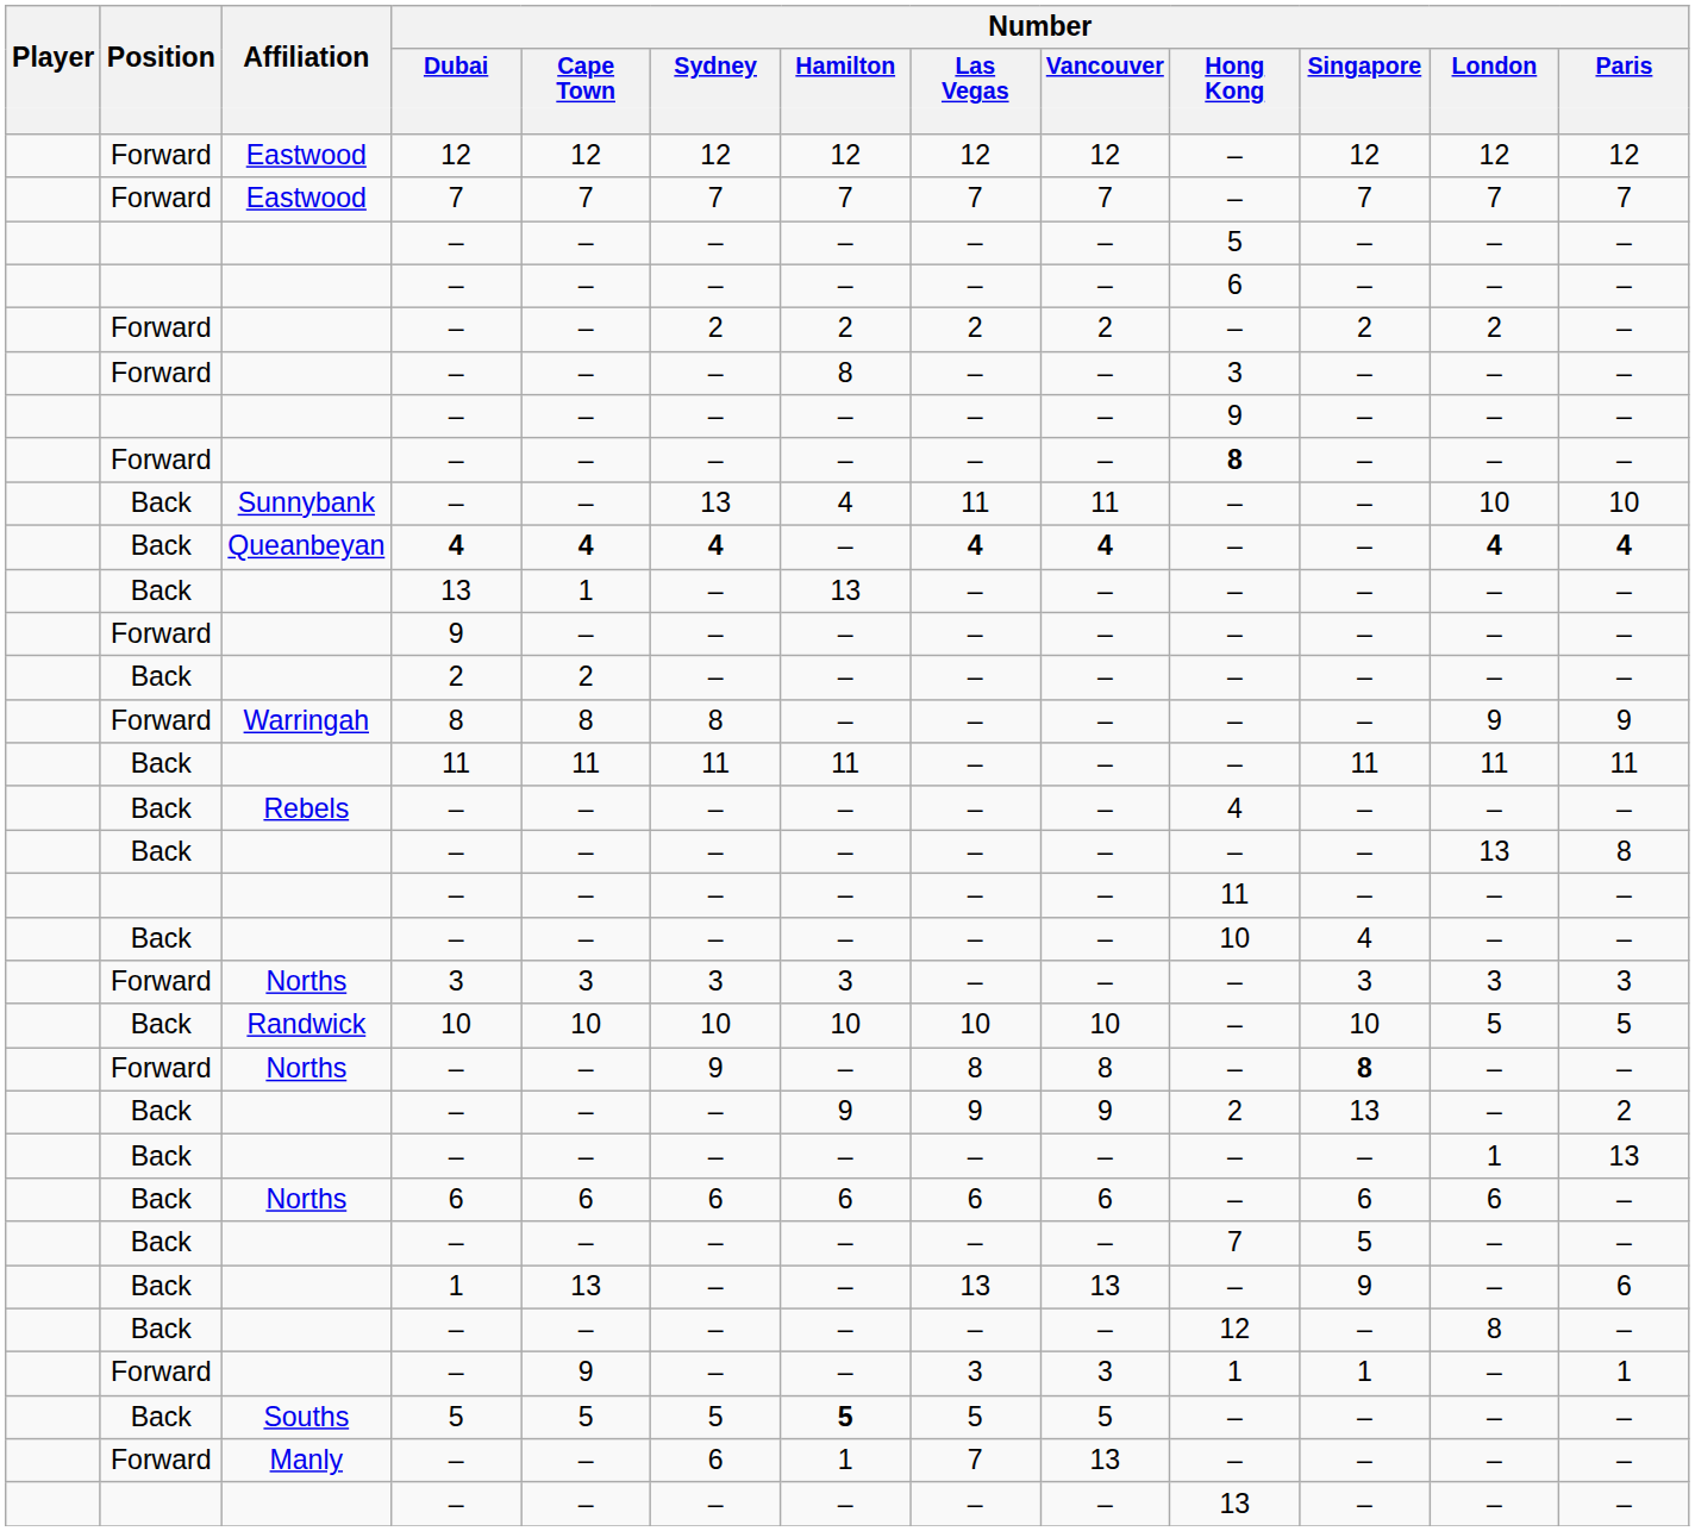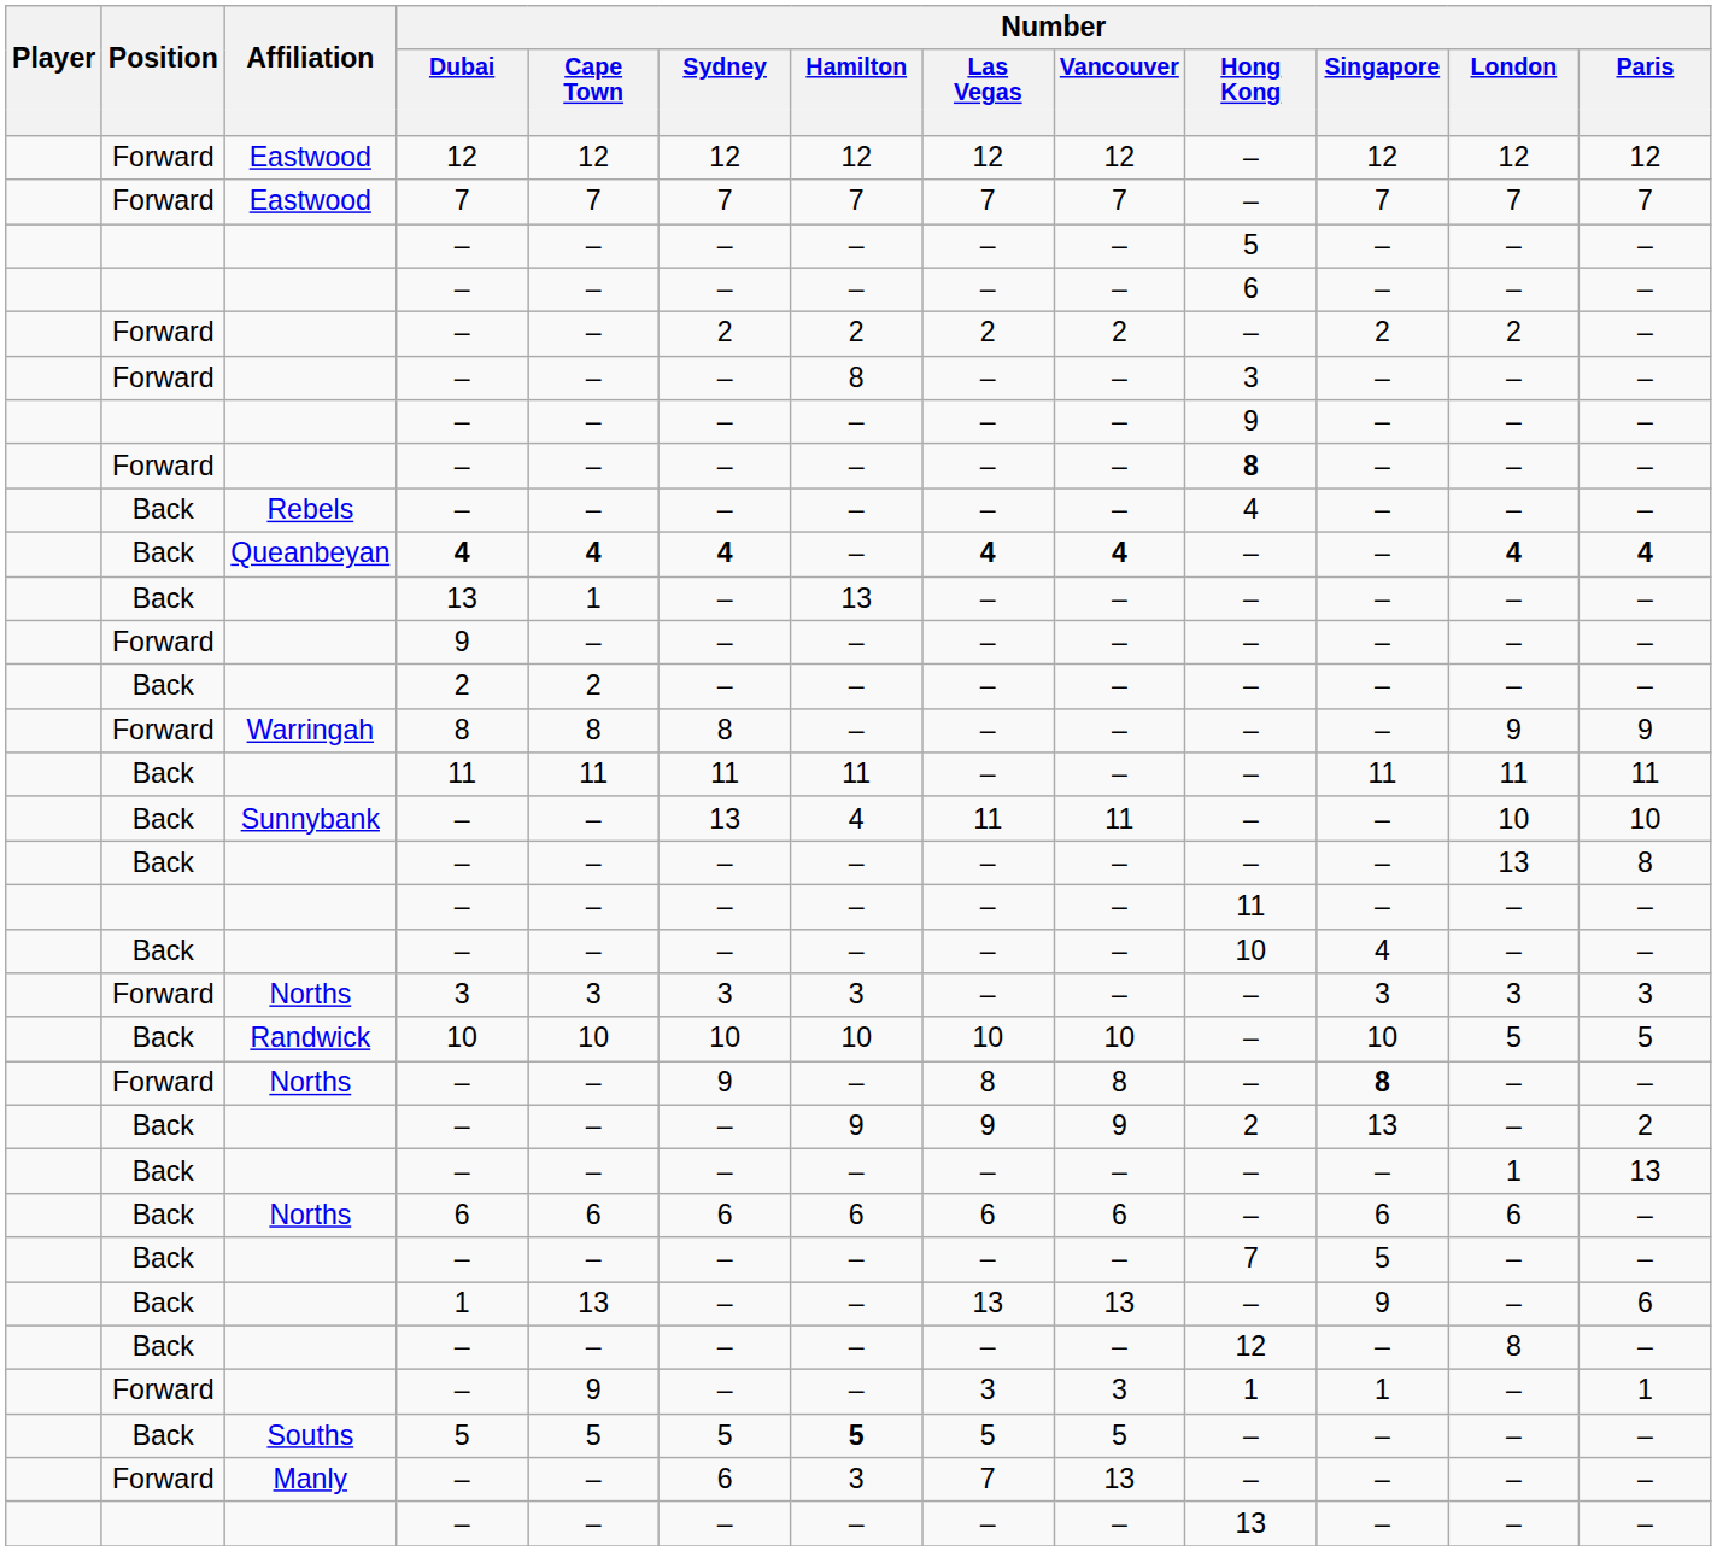 <table class="wikitable sortable" style="text-align:center;">
 <tr>
 <th rowspan=2 style="border-bottom:0px;">Player</th>
 <th rowspan=2 style="border-bottom:0px;">Position</th>
 <th rowspan=2 style="border-bottom:0px;">Affiliation</th>
 <th colspan=10>Number</th>
 </tr>
 <tr>
 <th valign=top style="width:5.2em; border-bottom:0px; padding:2px; font-size:85%;"><a href='#'>Dubai</a></th>
 <th valign=top style="width:5.2em; border-bottom:0px; padding:2px; font-size:85%;"><a href='#'>Cape Town</a></th>
 <th valign=top style="width:5.2em; border-bottom:0px; padding:2px; font-size:85%;"><a href='#'>Sydney</a></th>
 <th valign=top style="width:5.2em; border-bottom:0px; padding:2px; font-size:85%;"><a href='#'>Hamilton</a></th>
 <th valign=top style="width:5.2em; border-bottom:0px; padding:2px; font-size:85%;"><a href='#'>Las<br>Vegas</a></th>
 <th valign=top style="width:5.2em; border-bottom:0px; padding:2px; font-size:85%;"><a href='#'>Vancouver</a></th>
 <th valign=top style="width:5.2em; border-bottom:0px; padding:2px; font-size:85%;"><a href='#'>Hong Kong</a></th>
 <th valign=top style="width:5.2em; border-bottom:0px; padding:2px; font-size:85%;"><a href='#'>Singapore</a></th>
 <th valign=top style="width:5.2em; border-bottom:0px; padding:2px; font-size:85%;"><a href='#'>London</a></th>
 <th valign=top style="width:5.2em; border-bottom:0px; padding:2px; font-size:85%;"><a href='#'>Paris</a></th>
 </tr>
 <tr style="line-height:8px;">
 <th style="border-top:0px;"> </th>
 <th style="border-top:0px;"></th>
 <th style="border-top:0px;"></th>
 <th data-sort-type="number" style="border-top:0px;"></th>
 <th data-sort-type="number" style="border-top:0px;"></th>
 <th data-sort-type="number" style="border-top:0px;"></th>
 <th data-sort-type="number" style="border-top:0px;"></th>
 <th data-sort-type="number" style="border-top:0px;"></th>
 <th data-sort-type="number" style="border-top:0px;"></th>
 <th data-sort-type="number" style="border-top:0px;"></th>
 <th data-sort-type="number" style="border-top:0px;"></th>
 <th data-sort-type="number" style="border-top:0px;"></th>
 <th data-sort-type="number" style="border-top:0px;"></th>
 </tr>
 <tr>
 <td align=left></td>
 <td>Forward</td>
 <td><a href='#'>Eastwood</a></td>
 <td>12</td>
 <td>12</td>
 <td>12</td>
 <td>12</td>
 <td>12</td>
 <td>12</td>
 <td>–</td>
 <td>12</td>
 <td>12</td>
 <td>12</td>
 </tr>
 <tr>
 <td align=left></td>
 <td>Forward</td>
 <td><a href='#'>Eastwood</a></td>
 <td>7</td>
 <td>7</td>
 <td>7</td>
 <td>7</td>
 <td>7</td>
 <td>7</td>
 <td>–</td>
 <td>7</td>
 <td>7</td>
 <td>7</td>
 </tr>
 <tr>
 <td align=left></td>
 <td></td>
 <td></td>
 <td>–</td>
 <td>–</td>
 <td>–</td>
 <td>–</td>
 <td>–</td>
 <td>–</td>
 <td>5</td>
 <td>–</td>
 <td>–</td>
 <td>–</td>
 </tr>
 <tr>
 <td align=left></td>
 <td></td>
 <td></td>
 <td>–</td>
 <td>–</td>
 <td>–</td>
 <td>–</td>
 <td>–</td>
 <td>–</td>
 <td>6</td>
 <td>–</td>
 <td>–</td>
 <td>–</td>
 </tr>
 <tr>
 <td align=left></td>
 <td>Forward</td>
 <td></td>
 <td>–</td>
 <td>–</td>
 <td>2</td>
 <td>2</td>
 <td>2</td>
 <td>2</td>
 <td>–</td>
 <td>2</td>
 <td>2</td>
 <td>–</td>
 </tr>
 <tr>
 <td align=left></td>
 <td>Forward</td>
 <td></td>
 <td>–</td>
 <td>–</td>
 <td>–</td>
 <td>8</td>
 <td>–</td>
 <td>–</td>
 <td>3</td>
 <td>–</td>
 <td>–</td>
 <td>–</td>
 </tr>
 <tr>
 <td align=left></td>
 <td></td>
 <td></td>
 <td>–</td>
 <td>–</td>
 <td>–</td>
 <td>–</td>
 <td>–</td>
 <td>–</td>
 <td>9</td>
 <td>–</td>
 <td>–</td>
 <td>–</td>
 </tr>
 <tr>
 <td align=left></td>
 <td>Forward</td>
 <td></td>
 <td>–</td>
 <td>–</td>
 <td>–</td>
 <td>–</td>
 <td>–</td>
 <td>–</td>
 <td><strong>8</strong></td>
 <td>–</td>
 <td>–</td>
 <td>–</td>
 </tr>
 <tr>
 <td align=left></td>
 <td>Back</td>
-<td><a href='#'>Sunnybank</a></td>
+<td><a href='#'>Rebels</a></td>
 <td>–</td>
 <td>–</td>
-<td>13</td>
-<td>4</td>
-<td>11</td>
-<td>11</td>
 <td>–</td>
 <td>–</td>
-<td>10</td>
-<td>10</td>
+<td>–</td>
+<td>–</td>
+<td>4</td>
+<td>–</td>
+<td>–</td>
+<td>–</td>
 </tr>
 <tr>
 <td align=left></td>
 <td>Back</td>
 <td><a href='#'>Queanbeyan</a></td>
 <td><strong>4</strong></td>
 <td><strong>4</strong></td>
 <td><strong>4</strong></td>
 <td>–</td>
 <td><strong>4</strong></td>
 <td><strong>4</strong></td>
 <td>–</td>
 <td>–</td>
 <td><strong>4</strong></td>
 <td><strong>4</strong></td>
 </tr>
 <tr>
 <td align=left></td>
 <td>Back</td>
 <td></td>
 <td>13</td>
 <td>1</td>
 <td>–</td>
 <td>13</td>
 <td>–</td>
 <td>–</td>
 <td>–</td>
 <td>–</td>
 <td>–</td>
 <td>–</td>
 </tr>
 <tr>
 <td align=left></td>
 <td>Forward</td>
 <td></td>
 <td>9</td>
 <td>–</td>
 <td>–</td>
 <td>–</td>
 <td>–</td>
 <td>–</td>
 <td>–</td>
 <td>–</td>
 <td>–</td>
 <td>–</td>
 </tr>
 <tr>
 <td align=left></td>
 <td>Back</td>
 <td></td>
 <td>2</td>
 <td>2</td>
 <td>–</td>
 <td>–</td>
 <td>–</td>
 <td>–</td>
 <td>–</td>
 <td>–</td>
 <td>–</td>
 <td>–</td>
 </tr>
 <tr>
 <td align=left></td>
 <td>Forward</td>
 <td><a href='#'>Warringah</a></td>
 <td>8</td>
 <td>8</td>
 <td>8</td>
 <td>–</td>
 <td>–</td>
 <td>–</td>
 <td>–</td>
 <td>–</td>
 <td>9</td>
 <td>9</td>
 </tr>
 <tr>
 <td align=left></td>
 <td>Back</td>
 <td></td>
 <td>11</td>
 <td>11</td>
 <td>11</td>
 <td>11</td>
 <td>–</td>
 <td>–</td>
 <td>–</td>
 <td>11</td>
 <td>11</td>
 <td>11</td>
 </tr>
 <tr>
 <td align=left></td>
 <td>Back</td>
-<td><a href='#'>Rebels</a></td>
+<td><a href='#'>Sunnybank</a></td>
 <td>–</td>
 <td>–</td>
+<td>13</td>
+<td>4</td>
+<td>11</td>
+<td>11</td>
 <td>–</td>
 <td>–</td>
-<td>–</td>
-<td>–</td>
-<td>4</td>
-<td>–</td>
-<td>–</td>
-<td>–</td>
+<td>10</td>
+<td>10</td>
 </tr>
 <tr>
 <td align=left></td>
 <td>Back</td>
 <td></td>
 <td>–</td>
 <td>–</td>
 <td>–</td>
 <td>–</td>
 <td>–</td>
 <td>–</td>
 <td>–</td>
 <td>–</td>
 <td>13</td>
 <td>8</td>
 </tr>
 <tr>
 <td align=left></td>
 <td></td>
 <td></td>
 <td>–</td>
 <td>–</td>
 <td>–</td>
 <td>–</td>
 <td>–</td>
 <td>–</td>
 <td>11</td>
 <td>–</td>
 <td>–</td>
 <td>–</td>
 </tr>
 <tr>
 <td align=left></td>
 <td>Back</td>
 <td></td>
 <td>–</td>
 <td>–</td>
 <td>–</td>
 <td>–</td>
 <td>–</td>
 <td>–</td>
 <td>10</td>
 <td>4</td>
 <td>–</td>
 <td>–</td>
 </tr>
 <tr>
 <td align=left></td>
 <td>Forward</td>
 <td><a href='#'>Norths</a></td>
 <td>3</td>
 <td>3</td>
 <td>3</td>
 <td>3</td>
 <td>–</td>
 <td>–</td>
 <td>–</td>
 <td>3</td>
 <td>3</td>
 <td>3</td>
 </tr>
 <tr>
 <td align=left></td>
 <td>Back</td>
 <td><a href='#'>Randwick</a></td>
 <td>10</td>
 <td>10</td>
 <td>10</td>
 <td>10</td>
 <td>10</td>
 <td>10</td>
 <td>–</td>
 <td>10</td>
 <td>5</td>
 <td>5</td>
 </tr>
 <tr>
 <td align=left></td>
 <td>Forward</td>
 <td><a href='#'>Norths</a></td>
 <td>–</td>
 <td>–</td>
 <td>9</td>
 <td>–</td>
 <td>8</td>
 <td>8</td>
 <td>–</td>
 <td><strong>8</strong></td>
 <td>–</td>
 <td>–</td>
 </tr>
 <tr>
 <td align=left></td>
 <td>Back</td>
 <td></td>
 <td>–</td>
 <td>–</td>
 <td>–</td>
 <td>9</td>
 <td>9</td>
 <td>9</td>
 <td>2</td>
 <td>13</td>
 <td>–</td>
 <td>2</td>
 </tr>
 <tr>
 <td align=left></td>
 <td>Back</td>
 <td></td>
 <td>–</td>
 <td>–</td>
 <td>–</td>
 <td>–</td>
 <td>–</td>
 <td>–</td>
 <td>–</td>
 <td>–</td>
 <td>1</td>
 <td>13</td>
 </tr>
 <tr>
 <td align=left></td>
 <td>Back</td>
 <td><a href='#'>Norths</a></td>
 <td>6</td>
 <td>6</td>
 <td>6</td>
 <td>6</td>
 <td>6</td>
 <td>6</td>
 <td>–</td>
 <td>6</td>
 <td>6</td>
 <td>–</td>
 </tr>
 <tr>
 <td align=left></td>
 <td>Back</td>
 <td></td>
 <td>–</td>
 <td>–</td>
 <td>–</td>
 <td>–</td>
 <td>–</td>
 <td>–</td>
 <td>7</td>
 <td>5</td>
 <td>–</td>
 <td>–</td>
 </tr>
 <tr>
 <td align=left></td>
 <td>Back</td>
 <td></td>
 <td>1</td>
 <td>13</td>
 <td>–</td>
 <td>–</td>
 <td>13</td>
 <td>13</td>
 <td>–</td>
 <td>9</td>
 <td>–</td>
 <td>6</td>
 </tr>
 <tr>
 <td align=left></td>
 <td>Back</td>
 <td></td>
 <td>–</td>
 <td>–</td>
 <td>–</td>
 <td>–</td>
 <td>–</td>
 <td>–</td>
 <td>12</td>
 <td>–</td>
 <td>8</td>
 <td>–</td>
 </tr>
 <tr>
 <td align=left></td>
 <td>Forward</td>
 <td></td>
 <td>–</td>
 <td>9</td>
 <td>–</td>
 <td>–</td>
 <td>3</td>
 <td>3</td>
 <td>1</td>
 <td>1</td>
 <td>–</td>
 <td>1</td>
 </tr>
 <tr>
 <td align=left></td>
 <td>Back</td>
 <td><a href='#'>Souths</a></td>
 <td>5</td>
 <td>5</td>
 <td>5</td>
 <td><strong>5</strong></td>
 <td>5</td>
 <td>5</td>
 <td>–</td>
 <td>–</td>
 <td>–</td>
 <td>–</td>
 </tr>
 <tr>
 <td align=left></td>
 <td>Forward</td>
 <td><a href='#'>Manly</a></td>
 <td>–</td>
 <td>–</td>
 <td>6</td>
-<td>1</td>
+<td>3</td>
 <td>7</td>
 <td>13</td>
 <td>–</td>
 <td>–</td>
 <td>–</td>
 <td>–</td>
 </tr>
 <tr>
 <td align=left></td>
 <td></td>
 <td></td>
 <td>–</td>
 <td>–</td>
 <td>–</td>
 <td>–</td>
 <td>–</td>
 <td>–</td>
 <td>13</td>
 <td>–</td>
 <td>–</td>
 <td>–</td>
 </tr>
 </table>
